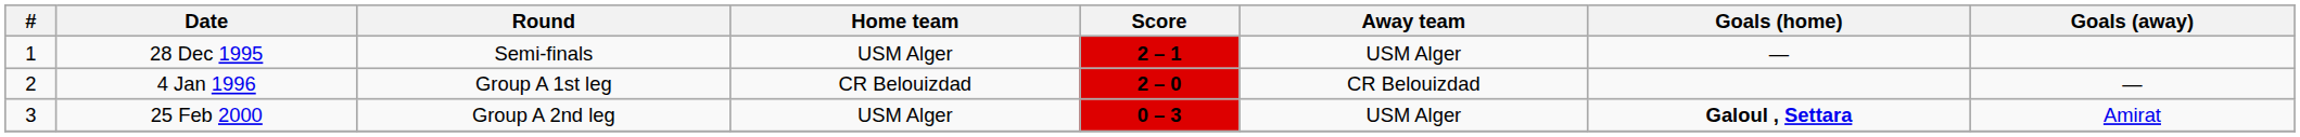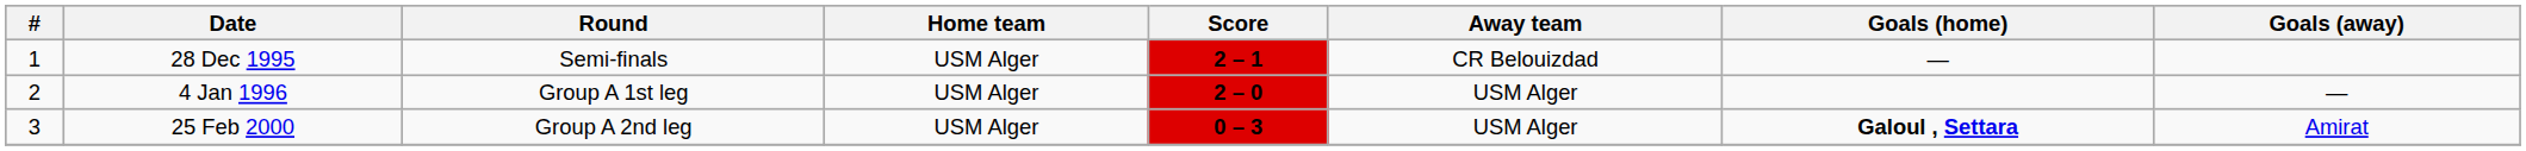 <table class="wikitable" style="width:100%; margin:0 left; font-size: 11px; text-align:center">
 <tr>
 <th>#</th>
 <th>Date</th>
 <th>Round</th>
 <th>Home team</th>
 <th>Score</th>
 <th>Away team</th>
 <th>Goals (home)</th>
 <th>Goals (away)</th>
 </tr>
 <tr>
 <td>1</td>
 <td>28 Dec <a href='#'>1995</a></td>
 <td>Semi-finals</td>
 <td>USM Alger</td>
 <td style="background:#d00;"><span><strong>2 – 1</strong></span></td>
-<td>USM Alger</td>
+<td>CR Belouizdad</td>
 <td>—</td>
 <td></td>
 </tr>
 <tr>
 <td>2</td>
 <td>4 Jan <a href='#'>1996</a></td>
 <td>Group A 1st leg</td>
-<td>CR Belouizdad</td>
+<td>USM Alger</td>
 <td style="background:#d00;"><span><strong>2 – 0</strong></span></td>
-<td>CR Belouizdad</td>
+<td>USM Alger</td>
 <td><small></small></td>
 <td>—</td>
 </tr>
 <tr>
 <td>3</td>
 <td>25 Feb <a href='#'>2000</a></td>
 <td>Group A 2nd leg</td>
 <td>USM Alger</td>
 <td style="background:#d00;"><span><strong>0 – 3</strong></span></td>
 <td>USM Alger</td>
 <td><strong>Galoul , <a href='#'>Settara</a> </strong></td>
 <td><a href='#'>Amirat</a> </td>
 </tr>
 <tr>
 </tr>
 </table>
